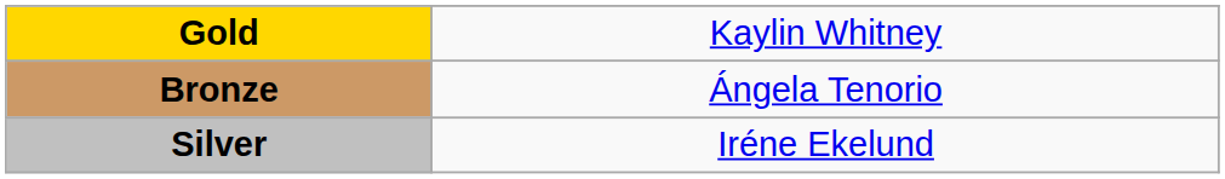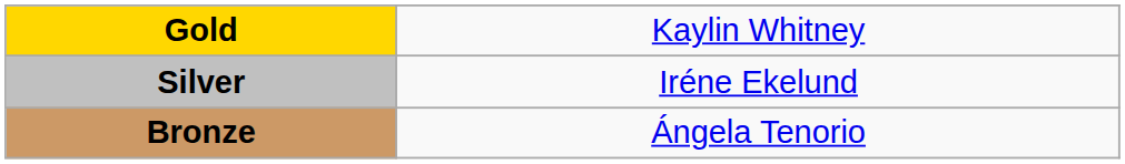 <table class="wikitable" style="text-align:center; " width="35%">
 <tr>
 <td bgcolor="gold"><strong>Gold</strong></td>
 <td><a href='#'>Kaylin Whitney</a><br>  <small><em></em></small></td>
 </tr>
 <tr>
+<td bgcolor="silver"><strong>Silver</strong></td>
+<td><a href='#'>Iréne Ekelund</a><br>  <small><em></em></small></td>
+</tr>
+<tr>
 <td bgcolor="CC9966"><strong>Bronze</strong></td>
 <td><a href='#'>Ángela Tenorio</a><br>  <small><em></em></small></td>
 </tr>
-<tr>
-<td bgcolor="silver"><strong>Silver</strong></td>
-<td><a href='#'>Iréne Ekelund</a><br>  <small><em></em></small></td>
-</tr>
 </table>
